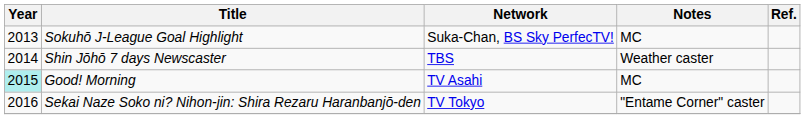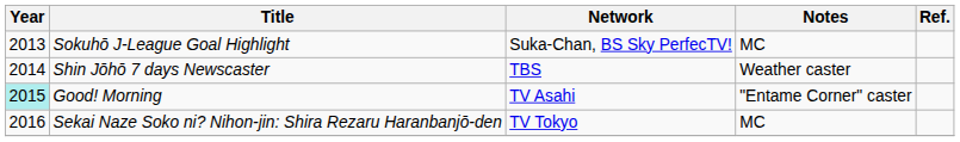 <table class="wikitable">
 <tr>
 <th>Year</th>
 <th>Title</th>
 <th>Network</th>
 <th>Notes</th>
 <th>Ref.</th>
 </tr>
 <tr>
 <td>2013</td>
 <td><em>Sokuhō J-League Goal Highlight</em></td>
 <td>Suka-Chan, <a href='#'>BS Sky PerfecTV!</a></td>
 <td>MC</td>
 <td></td>
 </tr>
 <tr>
 <td>2014</td>
 <td><em>Shin Jōhō 7 days Newscaster</em></td>
 <td><a href='#'>TBS</a></td>
 <td>Weather caster</td>
 <td></td>
 </tr>
 <tr>
 <td style="background: paleturquoise;">2015</td>
 <td><em>Good! Morning</em></td>
 <td><a href='#'>TV Asahi</a></td>
-<td>MC</td>
+<td>"Entame Corner" caster</td>
 <td></td>
 </tr>
 <tr>
 <td>2016</td>
 <td><em>Sekai Naze Soko ni? Nihon-jin: Shira Rezaru Haranbanjō-den</em></td>
 <td><a href='#'>TV Tokyo</a></td>
-<td>"Entame Corner" caster</td>
+<td>MC</td>
 <td></td>
 </tr>
 <tr>
 </tr>
 </table>
